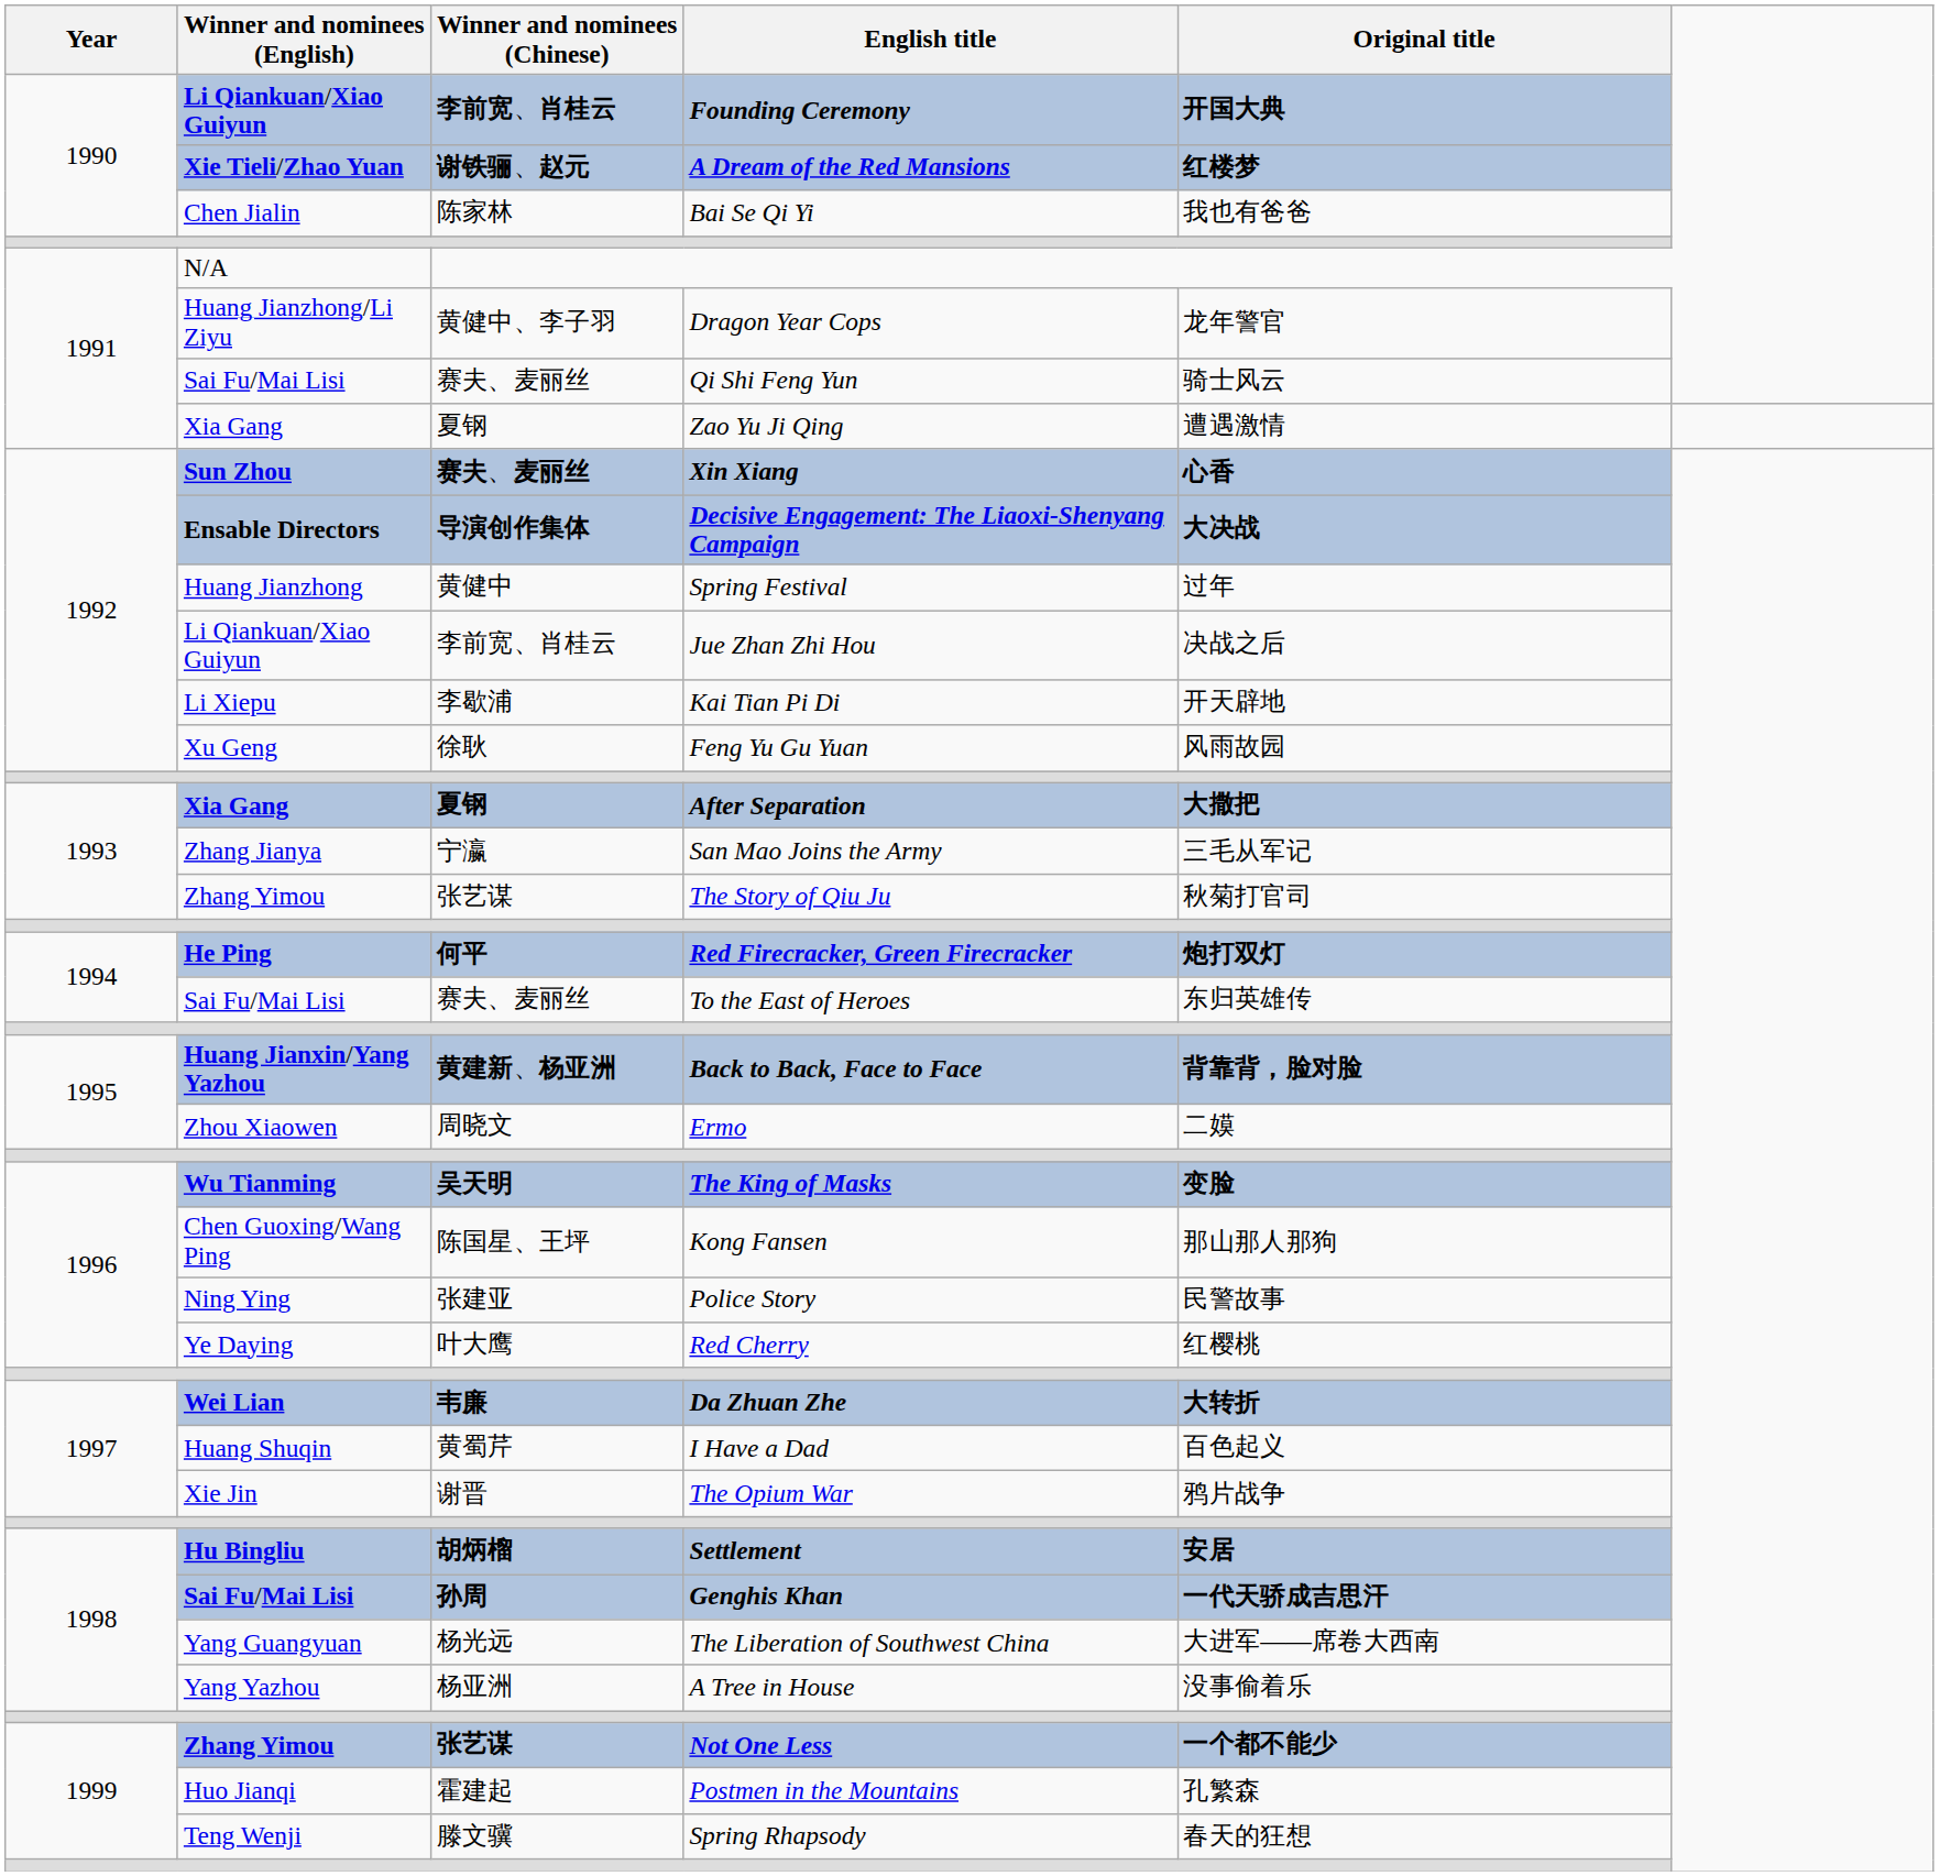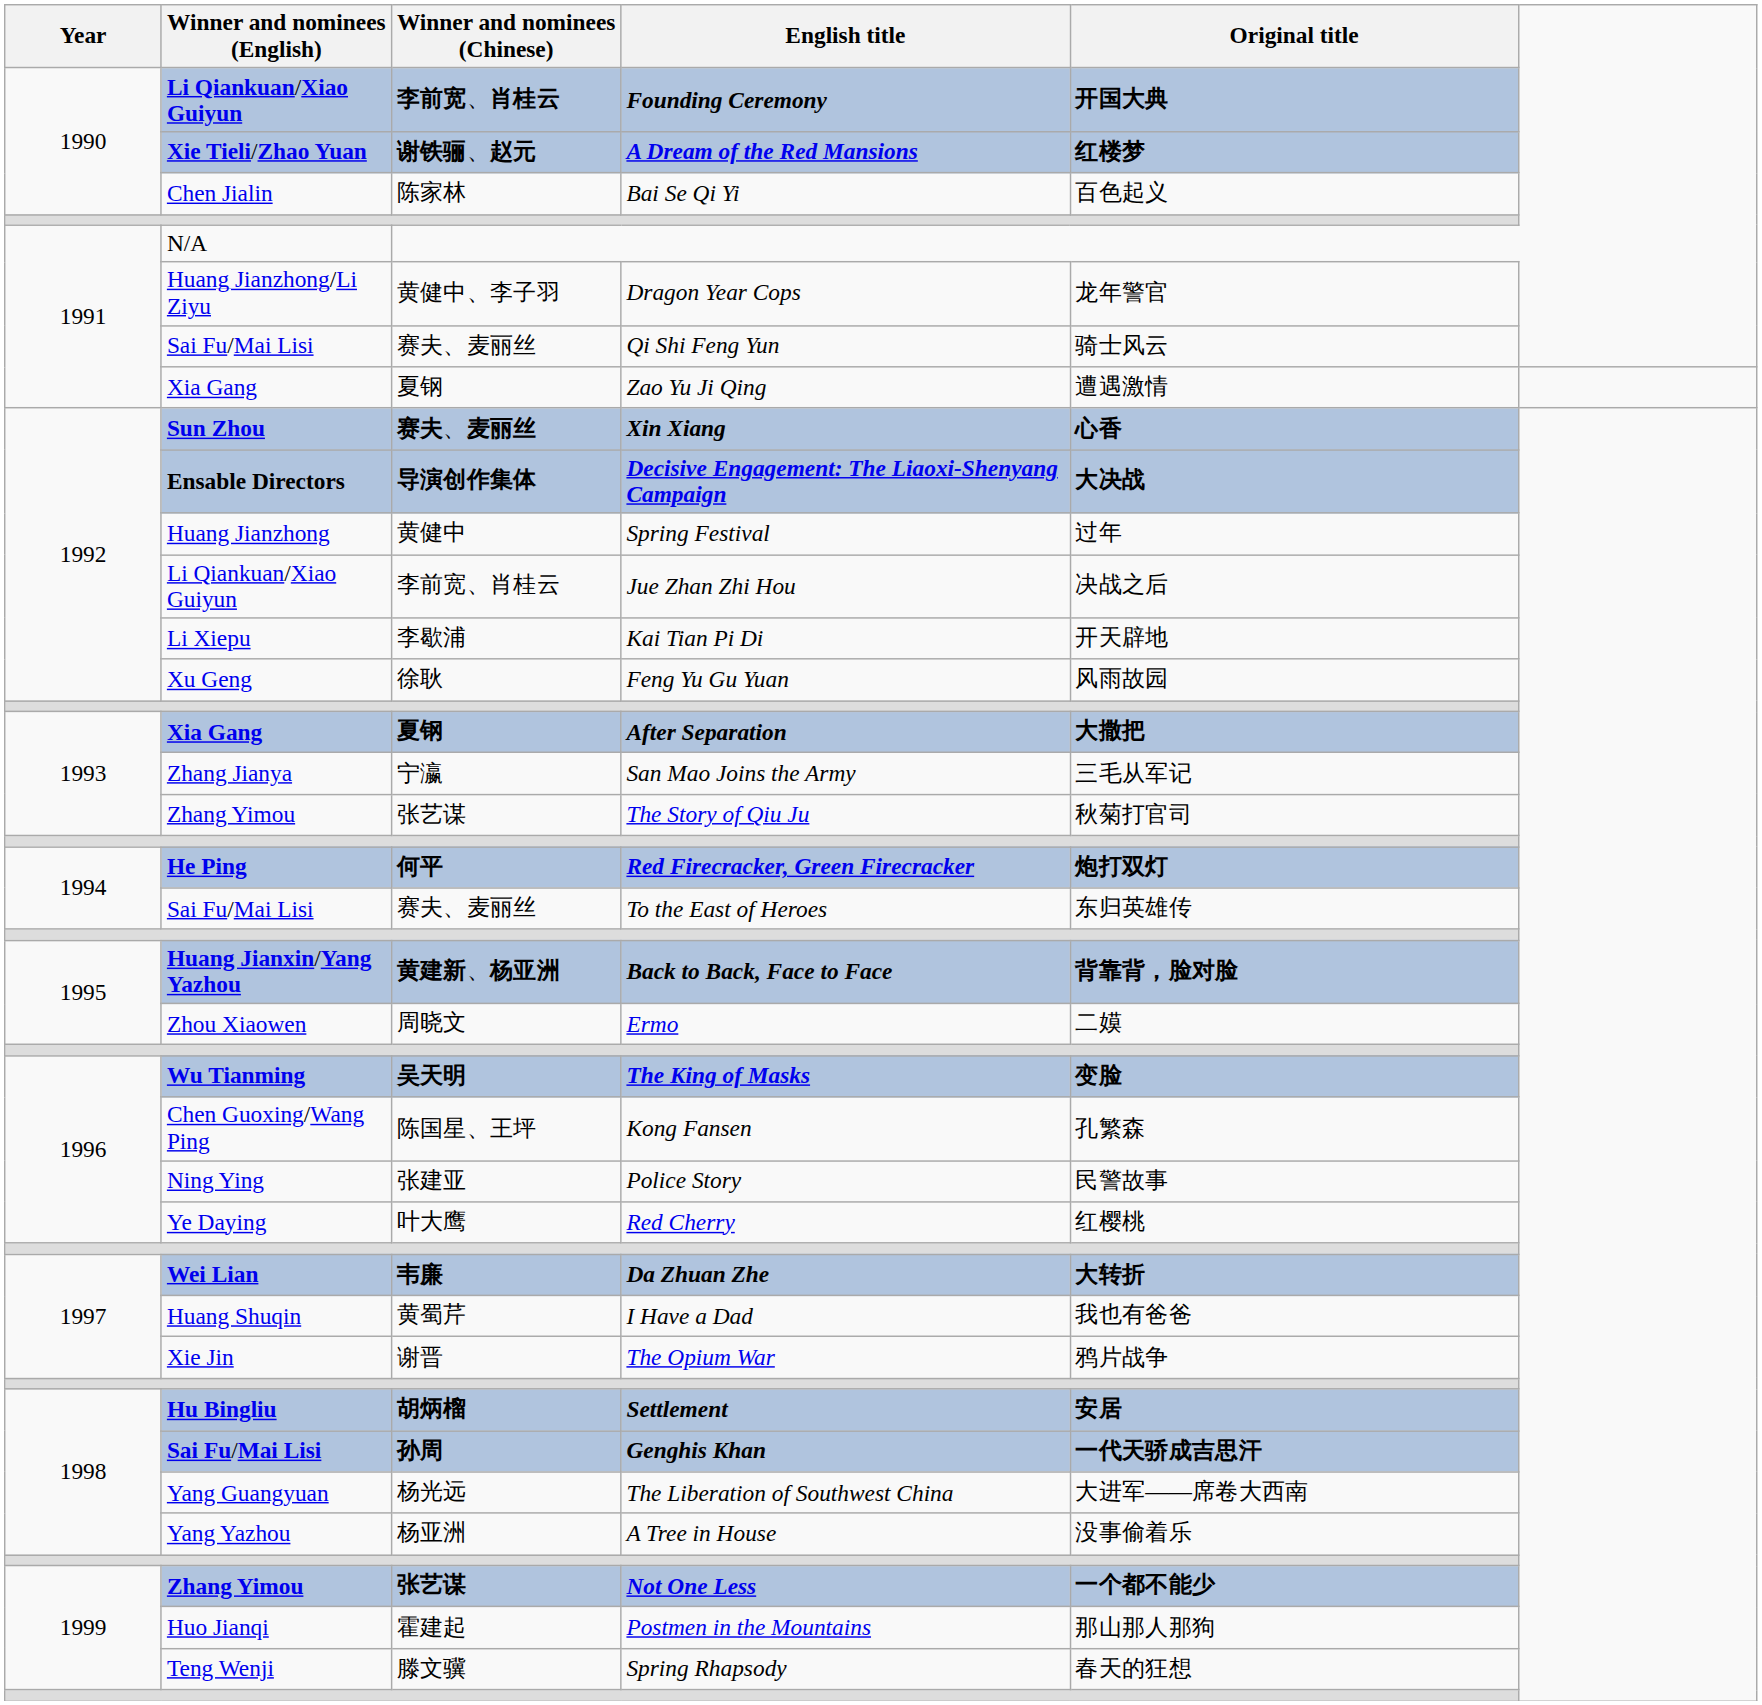 <table class="wikitable" width="95%" cellpadding="5">
 <tr>
 <th width="100"><strong>Year</strong></th>
 <th width="150"><strong>Winner and nominees<br>(English)</strong></th>
 <th width="150"><strong>Winner and nominees<br>(Chinese)</strong></th>
 <th width="300"><strong>English title</strong></th>
 <th width="300"><strong>Original title</strong></th>
 </tr>
 <tr>
 <td rowspan="3" style="text-align:center;">1990</td>
 <td style="background:#B0C4DE;"><strong><a href='#'>Li Qiankuan</a></strong>/<strong><a href='#'>Xiao Guiyun</a></strong></td>
 <td style="background:#B0C4DE;"><strong>李前宽</strong>、<strong>肖桂云</strong></td>
 <td style="background:#B0C4DE;"><strong><em>Founding Ceremony</em></strong></td>
 <td style="background:#B0C4DE;"><strong>开国大典</strong></td>
 </tr>
 <tr>
 <td style="background:#B0C4DE;"><strong><a href='#'>Xie Tieli</a></strong>/<strong><a href='#'>Zhao Yuan</a></strong></td>
 <td style="background:#B0C4DE;"><strong>谢铁骊</strong>、<strong>赵元</strong></td>
 <td style="background:#B0C4DE;"><strong><em><a href='#'>A Dream of the Red Mansions</a></em></strong></td>
 <td style="background:#B0C4DE;"><strong>红楼梦</strong></td>
 </tr>
 <tr>
 <td><a href='#'>Chen Jialin</a></td>
 <td>陈家林</td>
 <td><em>Bai Se Qi Yi</em></td>
-<td>我也有爸爸</td>
+<td>百色起义</td>
 </tr>
 <tr bgcolor=#DDDDDD>
 <td colspan=5></td>
 </tr>
 <tr>
 <td rowspan="4" style="text-align:center;">1991</td>
 <td>N/A</td>
 </tr>
 <tr>
 <td><a href='#'>Huang Jianzhong</a>/<a href='#'>Li Ziyu</a></td>
 <td>黄健中、李子羽</td>
 <td><em>Dragon Year Cops</em></td>
 <td>龙年警官</td>
 </tr>
 <tr>
 <td><a href='#'>Sai Fu</a>/<a href='#'>Mai Lisi</a></td>
 <td>赛夫、麦丽丝</td>
 <td><em>Qi Shi Feng Yun</em></td>
 <td>骑士风云</td>
 </tr>
 <tr>
 <td><a href='#'>Xia Gang</a></td>
 <td>夏钢</td>
 <td><em>Zao Yu Ji Qing</em></td>
 <td>遭遇激情</td>
 <td colspan=5></td>
 </tr>
 <tr>
 <td rowspan="6" style="text-align:center;">1992</td>
 <td style="background:#B0C4DE;"><strong><a href='#'>Sun Zhou</a></strong></td>
 <td style="background:#B0C4DE;"><strong>赛夫</strong>、<strong>麦丽丝</strong></td>
 <td style="background:#B0C4DE;"><strong><em>Xin Xiang</em></strong></td>
 <td style="background:#B0C4DE;"><strong>心香</strong></td>
 </tr>
 <tr>
 <td style="background:#B0C4DE;"><strong>Ensable Directors</strong></td>
 <td style="background:#B0C4DE;"><strong>导演创作集体</strong></td>
 <td style="background:#B0C4DE;"><strong><em><a href='#'>Decisive Engagement: The Liaoxi-Shenyang Campaign</a></em></strong></td>
 <td style="background:#B0C4DE;"><strong>大决战</strong></td>
 </tr>
 <tr>
 <td><a href='#'>Huang Jianzhong</a></td>
 <td>黄健中</td>
 <td><em>Spring Festival</em></td>
 <td>过年</td>
 </tr>
 <tr>
 <td><a href='#'>Li Qiankuan</a>/<a href='#'>Xiao Guiyun</a></td>
 <td>李前宽、肖桂云</td>
 <td><em>Jue Zhan Zhi Hou</em></td>
 <td>决战之后</td>
 </tr>
 <tr>
 <td><a href='#'>Li Xiepu</a></td>
 <td>李歇浦</td>
 <td><em>Kai Tian Pi Di</em></td>
 <td>开天辟地</td>
 </tr>
 <tr>
 <td><a href='#'>Xu Geng</a></td>
 <td>徐耿</td>
 <td><em>Feng Yu Gu Yuan</em></td>
 <td>风雨故园</td>
 </tr>
 <tr bgcolor=#DDDDDD>
 <td colspan=5></td>
 </tr>
 <tr>
 <td rowspan="3" style="text-align:center;">1993</td>
 <td style="background:#B0C4DE;"><strong><a href='#'>Xia Gang</a></strong></td>
 <td style="background:#B0C4DE;"><strong>夏钢</strong></td>
 <td style="background:#B0C4DE;"><strong><em>After Separation</em></strong></td>
 <td style="background:#B0C4DE;"><strong>大撒把</strong></td>
 </tr>
 <tr>
 <td><a href='#'>Zhang Jianya</a></td>
 <td>宁瀛</td>
 <td><em>San Mao Joins the Army</em></td>
 <td>三毛从军记</td>
 </tr>
 <tr>
 <td><a href='#'>Zhang Yimou</a></td>
 <td>张艺谋</td>
 <td><em><a href='#'>The Story of Qiu Ju</a></em></td>
 <td>秋菊打官司</td>
 </tr>
 <tr bgcolor=#DDDDDD>
 <td colspan=5></td>
 </tr>
 <tr>
 <td rowspan="2" style="text-align:center;">1994</td>
 <td style="background:#B0C4DE;"><strong><a href='#'>He Ping</a></strong></td>
 <td style="background:#B0C4DE;"><strong>何平</strong></td>
 <td style="background:#B0C4DE;"><strong><em><a href='#'>Red Firecracker, Green Firecracker</a></em></strong></td>
 <td style="background:#B0C4DE;"><strong>炮打双灯</strong></td>
 </tr>
 <tr>
 <td><a href='#'>Sai Fu</a>/<a href='#'>Mai Lisi</a></td>
 <td>赛夫、麦丽丝</td>
 <td><em>To the East of Heroes</em></td>
 <td>东归英雄传</td>
 </tr>
 <tr bgcolor=#DDDDDD>
 <td colspan=5></td>
 </tr>
 <tr>
 <td rowspan="2" style="text-align:center;">1995</td>
 <td style="background:#B0C4DE;"><strong><a href='#'>Huang Jianxin</a></strong>/<strong><a href='#'>Yang Yazhou</a></strong></td>
 <td style="background:#B0C4DE;"><strong>黄建新</strong>、<strong>杨亚洲</strong></td>
 <td style="background:#B0C4DE;"><strong><em>Back to Back, Face to Face</em></strong></td>
 <td style="background:#B0C4DE;"><strong>背靠背，脸对脸</strong></td>
 </tr>
 <tr>
 <td><a href='#'>Zhou Xiaowen</a></td>
 <td>周晓文</td>
 <td><em><a href='#'>Ermo</a></em></td>
 <td>二嫫</td>
 </tr>
 <tr bgcolor=#DDDDDD>
 <td colspan=5></td>
 </tr>
 <tr>
 <td rowspan="4" style="text-align:center;">1996</td>
 <td style="background:#B0C4DE;"><strong><a href='#'>Wu Tianming</a></strong></td>
 <td style="background:#B0C4DE;"><strong>吴天明</strong></td>
 <td style="background:#B0C4DE;"><strong><em><a href='#'>The King of Masks</a></em></strong></td>
 <td style="background:#B0C4DE;"><strong>变脸</strong></td>
 </tr>
 <tr>
 <td><a href='#'>Chen Guoxing</a>/<a href='#'>Wang Ping</a></td>
 <td>陈国星、王坪</td>
 <td><em>Kong Fansen</em></td>
-<td>那山那人那狗</td>
+<td>孔繁森</td>
 </tr>
 <tr>
 <td><a href='#'>Ning Ying</a></td>
 <td>张建亚</td>
 <td><em>Police Story</em></td>
 <td>民警故事</td>
 </tr>
 <tr>
 <td><a href='#'>Ye Daying</a></td>
 <td>叶大鹰</td>
 <td><em><a href='#'>Red Cherry</a></em></td>
 <td>红樱桃</td>
 </tr>
 <tr bgcolor=#DDDDDD>
 <td colspan=5></td>
 </tr>
 <tr>
 <td rowspan="3" style="text-align:center;">1997</td>
 <td style="background:#B0C4DE;"><strong><a href='#'>Wei Lian</a></strong></td>
 <td style="background:#B0C4DE;"><strong>韦廉</strong></td>
 <td style="background:#B0C4DE;"><strong><em>Da Zhuan Zhe</em></strong></td>
 <td style="background:#B0C4DE;"><strong>大转折</strong></td>
 </tr>
 <tr>
 <td><a href='#'>Huang Shuqin</a></td>
 <td>黄蜀芹</td>
 <td><em>I Have a Dad</em></td>
-<td>百色起义</td>
+<td>我也有爸爸</td>
 </tr>
 <tr>
 <td><a href='#'>Xie Jin</a></td>
 <td>谢晋</td>
 <td><em><a href='#'>The Opium War</a></em></td>
 <td>鸦片战争</td>
 </tr>
 <tr bgcolor=#DDDDDD>
 <td colspan=5></td>
 </tr>
 <tr>
 <td rowspan="4" style="text-align:center;">1998</td>
 <td style="background:#B0C4DE;"><strong><a href='#'>Hu Bingliu</a></strong></td>
 <td style="background:#B0C4DE;"><strong>胡炳榴</strong></td>
 <td style="background:#B0C4DE;"><strong><em>Settlement</em></strong></td>
 <td style="background:#B0C4DE;"><strong>安居</strong></td>
 </tr>
 <tr>
 <td style="background:#B0C4DE;"><strong><a href='#'>Sai Fu</a></strong>/<strong><a href='#'>Mai Lisi</a></strong></td>
 <td style="background:#B0C4DE;"><strong>孙周</strong></td>
 <td style="background:#B0C4DE;"><strong><em>Genghis Khan</em></strong></td>
 <td style="background:#B0C4DE;"><strong>一代天骄成吉思汗</strong></td>
 </tr>
 <tr>
 <td><a href='#'>Yang Guangyuan</a></td>
 <td>杨光远</td>
 <td><em>The Liberation of Southwest China</em></td>
 <td>大进军——席卷大西南</td>
 </tr>
 <tr>
 <td><a href='#'>Yang Yazhou</a></td>
 <td>杨亚洲</td>
 <td><em>A Tree in House</em></td>
 <td>没事偷着乐</td>
 </tr>
 <tr bgcolor=#DDDDDD>
 <td colspan=5></td>
 </tr>
 <tr>
 <td rowspan="3" style="text-align:center;">1999</td>
 <td style="background:#B0C4DE;"><strong><a href='#'>Zhang Yimou</a></strong></td>
 <td style="background:#B0C4DE;"><strong>张艺谋</strong></td>
 <td style="background:#B0C4DE;"><strong><em><a href='#'>Not One Less</a></em></strong></td>
 <td style="background:#B0C4DE;"><strong>一个都不能少</strong></td>
 </tr>
 <tr>
 <td><a href='#'>Huo Jianqi</a></td>
 <td>霍建起</td>
 <td><em><a href='#'>Postmen in the Mountains</a></em></td>
-<td>孔繁森</td>
+<td>那山那人那狗</td>
 </tr>
 <tr>
 <td><a href='#'>Teng Wenji</a></td>
 <td>滕文骥</td>
 <td><em>Spring Rhapsody</em></td>
 <td>春天的狂想</td>
 </tr>
 <tr bgcolor=#DDDDDD>
 <td colspan=5></td>
 </tr>
 </table>
